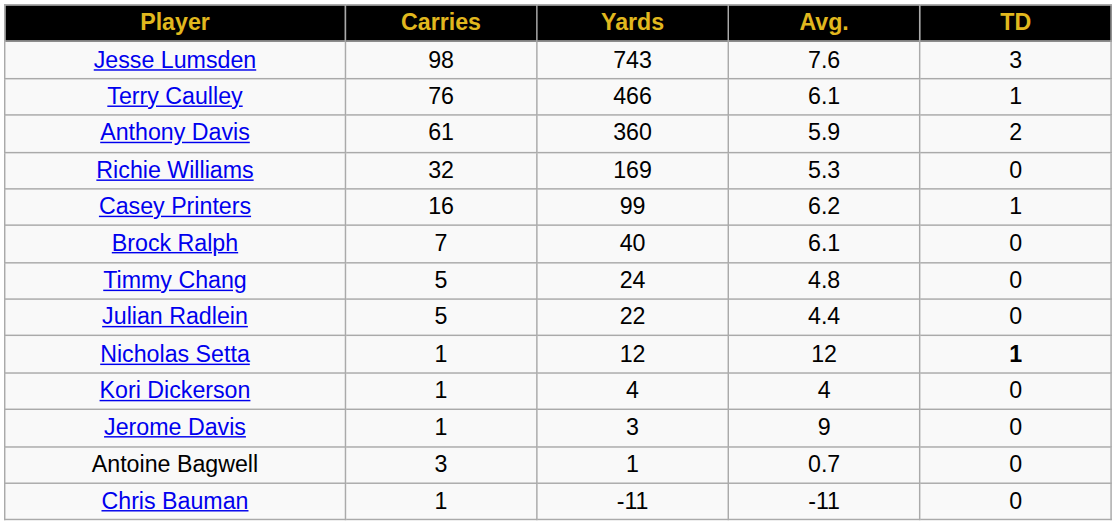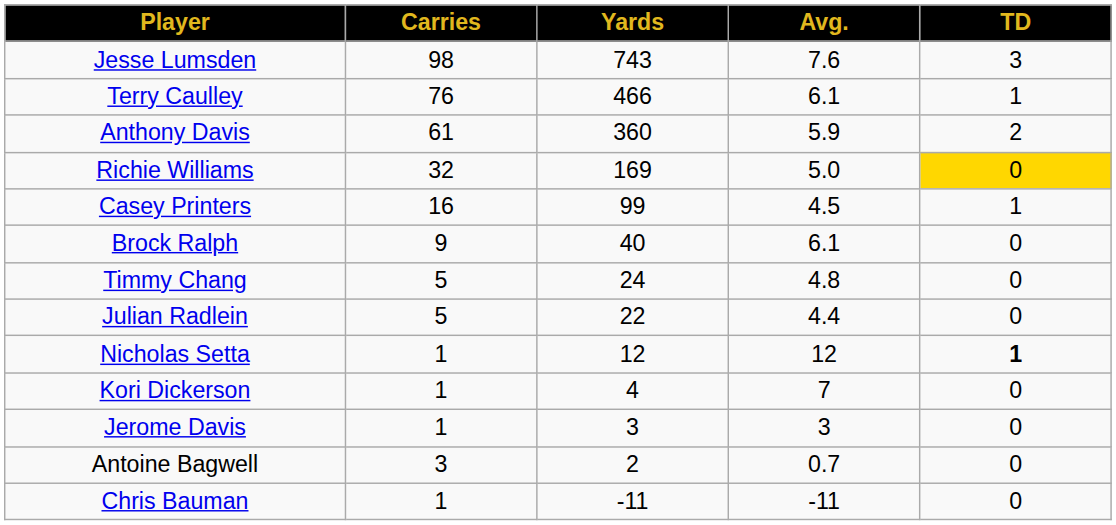 <table class="wikitable sortable">
 <tr>
 <th style="background:black;color:#e1b81e;" width="16%">Player</th>
 <th style="background:black;color:#e1b81e;" width="9%">Carries</th>
 <th style="background:black;color:#e1b81e;" width="9%">Yards</th>
 <th style="background:black;color:#e1b81e;" width="9%">Avg.</th>
 <th style="background:black;color:#e1b81e;" width="9%">TD</th>
 </tr>
 <tr align="center">
 <td><a href='#'>Jesse Lumsden</a></td>
 <td>98</td>
 <td>743</td>
 <td>7.6</td>
 <td>3</td>
 </tr>
 <tr align="center">
 <td><a href='#'>Terry Caulley</a></td>
 <td>76</td>
 <td>466</td>
 <td>6.1</td>
 <td>1</td>
 </tr>
 <tr align="center">
 <td><a href='#'>Anthony Davis</a></td>
 <td>61</td>
 <td>360</td>
 <td>5.9</td>
 <td>2</td>
 </tr>
 <tr align="center">
 <td><a href='#'>Richie Williams</a></td>
 <td>32</td>
 <td>169</td>
-<td>5.3</td>
-<td>0</td>
+<td>5.0</td>
+<td style="background: gold;">0</td>
 </tr>
 <tr align="center">
 <td><a href='#'>Casey Printers</a></td>
 <td>16</td>
 <td>99</td>
-<td>6.2</td>
+<td>4.5</td>
 <td>1</td>
 </tr>
 <tr align="center">
 <td><a href='#'>Brock Ralph</a></td>
-<td>7</td>
+<td>9</td>
 <td>40</td>
 <td>6.1</td>
 <td>0</td>
 </tr>
 <tr align="center">
 <td><a href='#'>Timmy Chang</a></td>
 <td>5</td>
 <td>24</td>
 <td>4.8</td>
 <td>0</td>
 </tr>
 <tr align="center">
 <td><a href='#'>Julian Radlein</a></td>
 <td>5</td>
 <td>22</td>
 <td>4.4</td>
 <td>0</td>
 </tr>
 <tr align="center">
 <td><a href='#'>Nicholas Setta</a></td>
 <td>1</td>
 <td>12</td>
 <td>12</td>
 <td><strong>1</strong></td>
 </tr>
 <tr align="center">
 <td><a href='#'>Kori Dickerson</a></td>
 <td>1</td>
 <td>4</td>
-<td>4</td>
+<td>7</td>
 <td>0</td>
 </tr>
 <tr align="center">
 <td><a href='#'>Jerome Davis</a></td>
 <td>1</td>
 <td>3</td>
-<td>9</td>
+<td>3</td>
 <td>0</td>
 </tr>
 <tr align="center">
 <td>Antoine Bagwell</td>
 <td>3</td>
-<td>1</td>
+<td>2</td>
 <td>0.7</td>
 <td>0</td>
 </tr>
 <tr align="center">
 <td><a href='#'>Chris Bauman</a></td>
 <td>1</td>
 <td>-11</td>
 <td>-11</td>
 <td>0</td>
 </tr>
 </table>
